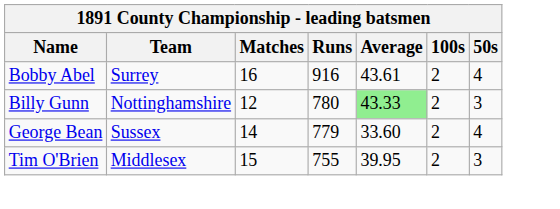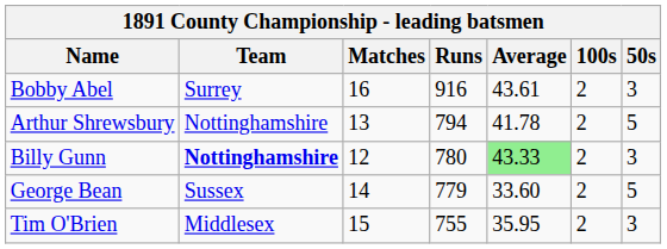 <table class="wikitable">
 <tr>
 <th bgcolor="#efefef" colspan="7">1891 County Championship - leading batsmen</th>
 </tr>
 <tr bgcolor="#efefef">
 <th>Name</th>
 <th>Team</th>
 <th>Matches</th>
 <th>Runs</th>
 <th>Average</th>
 <th>100s</th>
 <th>50s</th>
 </tr>
 <tr>
 <td><a href='#'>Bobby Abel</a></td>
 <td><a href='#'>Surrey</a></td>
 <td>16</td>
 <td>916</td>
 <td>43.61</td>
 <td>2</td>
-<td>4</td>
+<td>3</td>
+</tr>
+<tr>
+<td><a href='#'>Arthur Shrewsbury</a></td>
+<td><a href='#'>Nottinghamshire</a></td>
+<td>13</td>
+<td>794</td>
+<td>41.78</td>
+<td>2</td>
+<td>5</td>
 </tr>
 <tr>
 <td><a href='#'>Billy Gunn</a></td>
-<td><a href='#'>Nottinghamshire</a></td>
+<td><strong><a href='#'>Nottinghamshire</a></strong></td>
 <td>12</td>
 <td>780</td>
 <td style="background: lightgreen;">43.33</td>
 <td>2</td>
 <td>3</td>
 </tr>
 <tr>
 <td><a href='#'>George Bean</a></td>
 <td><a href='#'>Sussex</a></td>
 <td>14</td>
 <td>779</td>
 <td>33.60</td>
 <td>2</td>
-<td>4</td>
+<td>5</td>
 </tr>
 <tr>
 <td><a href='#'>Tim O'Brien</a></td>
 <td><a href='#'>Middlesex</a></td>
 <td>15</td>
 <td>755</td>
-<td>39.95</td>
+<td>35.95</td>
 <td>2</td>
 <td>3</td>
 </tr>
 </table>
